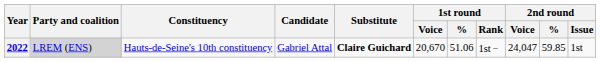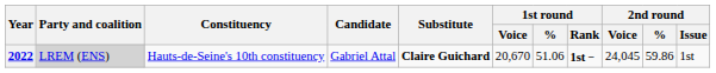 <table class="wikitable">
 <tr>
 <th rowspan="2">Year</th>
 <th rowspan="2">Party and coalition</th>
 <th rowspan="2">Constituency</th>
 <th rowspan="2">Candidate</th>
 <th rowspan="2">Substitute</th>
 <th colspan="3">1st round</th>
 <th colspan="3"><abbr>2nd round</abbr></th>
 </tr>
 <tr>
 <th>Voice</th>
 <th>%</th>
 <th>Rank</th>
 <th>Voice</th>
 <th>%</th>
 <th>Issue</th>
 </tr>
 <tr>
 <th><a href='#'>2022</a></th>
 <td style="background: lightgrey;"><a href='#'>LREM</a> (<a href='#'>ENS</a>)</td>
 <td><a href='#'>Hauts-de-Seine's 10th constituency</a></td>
 <td><a href='#'>Gabriel Attal</a></td>
 <td><strong>Claire Guichard</strong></td>
 <td>20,670</td>
 <td>51.06</td>
-<td><abbr>1st <sup>_</sup></abbr></td>
-<td>24,047</td>
-<td>59.85</td>
+<td><strong><abbr>1st <sup>_</sup></abbr></strong></td>
+<td>24,045</td>
+<td>59.86</td>
 <td><abbr>1st</abbr></td>
 </tr>
 </table>
